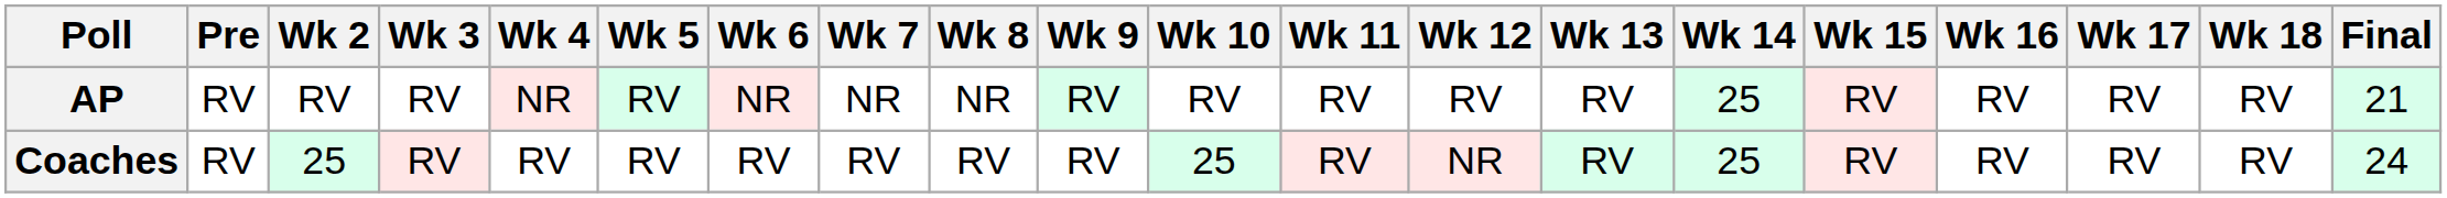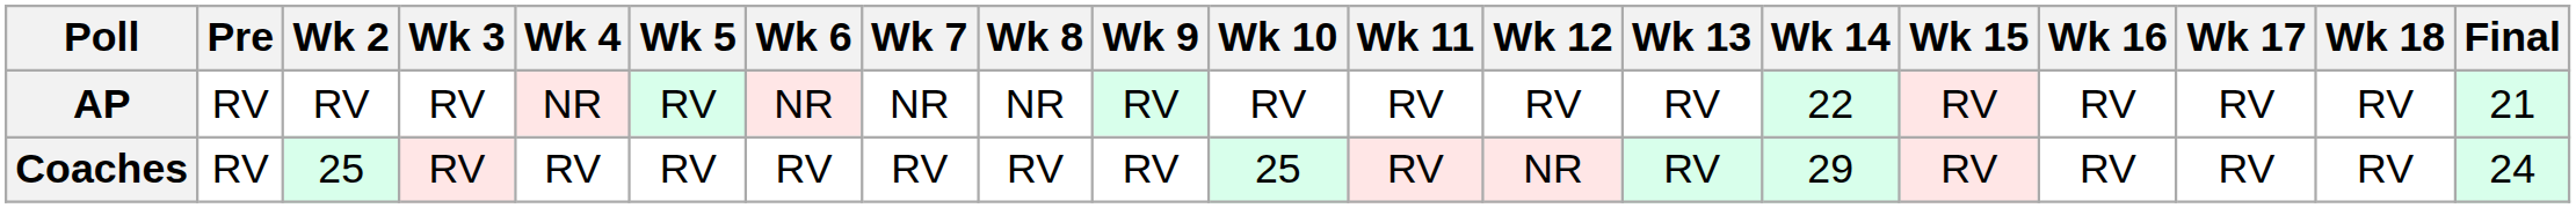 <table class="wikitable" style="white-space:nowrap;">
 <tr>
 <th>Poll</th>
 <th>Pre</th>
 <th>Wk 2</th>
 <th>Wk 3</th>
 <th>Wk 4</th>
 <th>Wk 5</th>
 <th>Wk 6</th>
 <th>Wk 7</th>
 <th>Wk 8</th>
 <th>Wk 9</th>
 <th>Wk 10</th>
 <th>Wk 11</th>
 <th>Wk 12</th>
 <th>Wk 13</th>
 <th>Wk 14</th>
 <th>Wk 15</th>
 <th>Wk 16</th>
 <th>Wk 17</th>
 <th>Wk 18</th>
 <th>Final</th>
 </tr>
 <tr style="text-align:center;">
 <th>AP</th>
 <td style="background:#FFF;">RV</td>
 <td style="background:#FFF;">RV</td>
 <td style="background:#FFF;">RV</td>
 <td style="background:#FFE6E6;">NR</td>
 <td style="background:#D8FFEB;">RV</td>
 <td style="background:#FFE6E6;">NR</td>
 <td style="background:#FFF;">NR</td>
 <td style="background:#FFF;">NR</td>
 <td style="background:#D8FFEB;">RV</td>
 <td style="background:#FFF;">RV</td>
 <td style="background:#FFF;">RV</td>
 <td style="background:#FFF;">RV</td>
 <td style="background:#FFF;">RV</td>
-<td style="background:#D8FFEB;">25</td>
+<td style="background:#D8FFEB;">22</td>
 <td style="background:#FFE6E6;">RV</td>
 <td style="background:#FFF;">RV</td>
 <td style="background:#FFF;">RV</td>
 <td style="background:#FFF;">RV</td>
 <td style="background:#D8FFEB;">21</td>
 </tr>
 <tr style="text-align:center;">
 <th>Coaches</th>
 <td style="background:#FFF;">RV</td>
 <td style="background:#D8FFEB;">25</td>
 <td style="background:#FFE6E6;">RV</td>
 <td style="background:#FFF;">RV</td>
 <td style="background:#FFF;">RV</td>
 <td style="background:#FFF;">RV</td>
 <td style="background:#FFF;">RV</td>
 <td style="background:#FFF;">RV</td>
 <td style="background:#FFF;">RV</td>
 <td style="background:#D8FFEB;">25</td>
 <td style="background:#FFE6E6;">RV</td>
 <td style="background:#FFE6E6;">NR</td>
 <td style="background:#D8FFEB;">RV</td>
-<td style="background:#D8FFEB;">25</td>
+<td style="background:#D8FFEB;">29</td>
 <td style="background:#FFE6E6;">RV</td>
 <td style="background:#FFF;">RV</td>
 <td style="background:#FFF;">RV</td>
 <td style="background:#FFF;">RV</td>
 <td style="background:#D8FFEB;">24</td>
 </tr>
 </table>
